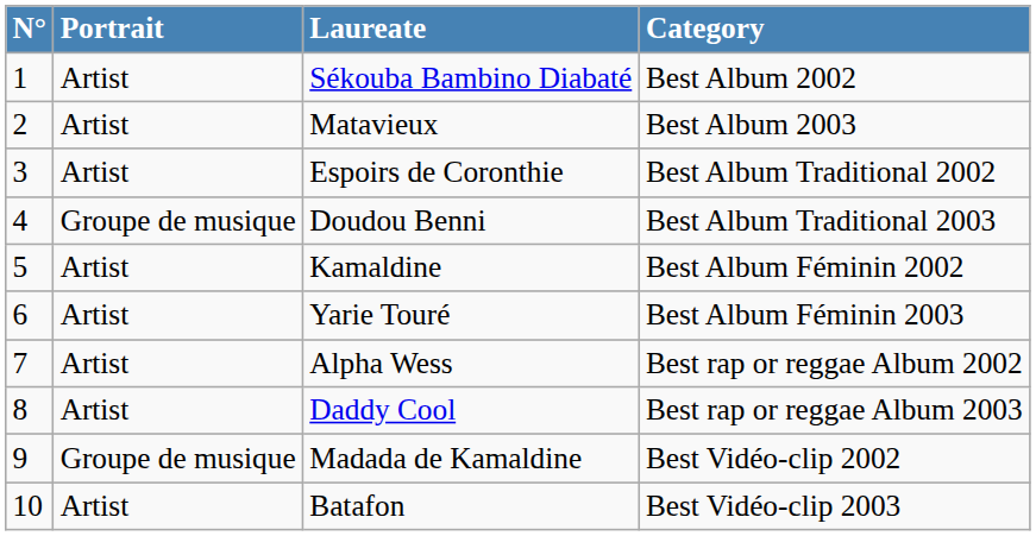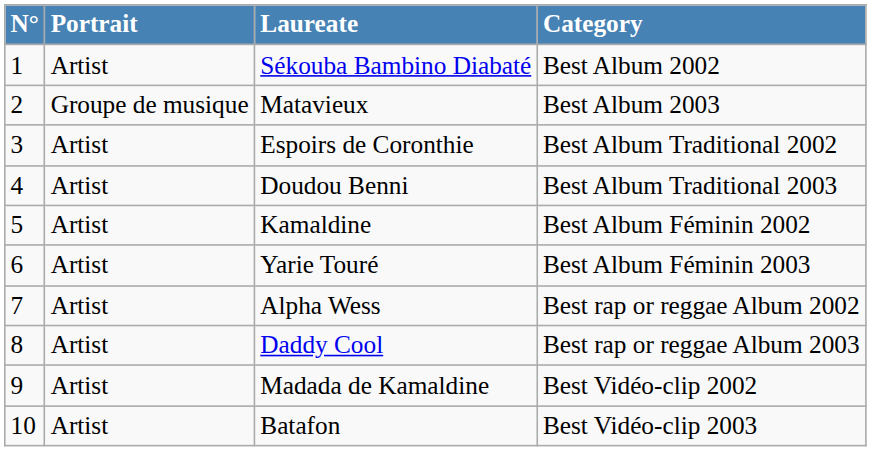 <table class="wikitable">
 <tr>
 <td style="background:#4682B4;color:white"><strong>N°</strong></td>
 <td style="background:#4682B4;color:white"><strong>Portrait</strong></td>
 <td style="background:#4682B4;color:white"><strong>Laureate</strong></td>
 <td style="background:#4682B4;color:white"><strong>Category</strong></td>
 </tr>
 <tr>
 <td>1</td>
 <td>Artist</td>
 <td><a href='#'>Sékouba Bambino Diabaté</a></td>
 <td>Best Album 2002</td>
 </tr>
 <tr>
 <td>2</td>
-<td>Artist</td>
+<td>Groupe de musique</td>
 <td>Matavieux</td>
 <td>Best Album 2003</td>
 </tr>
 <tr>
 <td>3</td>
 <td>Artist</td>
 <td>Espoirs de Coronthie</td>
 <td>Best Album Traditional 2002</td>
 </tr>
 <tr>
 <td>4</td>
-<td>Groupe de musique</td>
+<td>Artist</td>
 <td>Doudou Benni</td>
 <td>Best Album Traditional 2003</td>
 </tr>
 <tr>
 <td>5</td>
 <td>Artist</td>
 <td>Kamaldine</td>
 <td>Best Album Féminin 2002</td>
 </tr>
 <tr>
 <td>6</td>
 <td>Artist</td>
 <td>Yarie Touré</td>
 <td>Best Album Féminin 2003</td>
 </tr>
 <tr>
 <td>7</td>
 <td>Artist</td>
 <td>Alpha Wess</td>
 <td>Best rap or reggae Album 2002</td>
 </tr>
 <tr>
 <td>8</td>
 <td>Artist</td>
 <td><a href='#'>Daddy Cool</a></td>
 <td>Best rap or reggae Album 2003</td>
 </tr>
 <tr>
 <td>9</td>
-<td>Groupe de musique</td>
+<td>Artist</td>
 <td>Madada de Kamaldine</td>
 <td>Best Vidéo-clip 2002</td>
 </tr>
 <tr>
 <td>10</td>
 <td>Artist</td>
 <td>Batafon</td>
 <td>Best Vidéo-clip 2003</td>
 </tr>
 </table>
